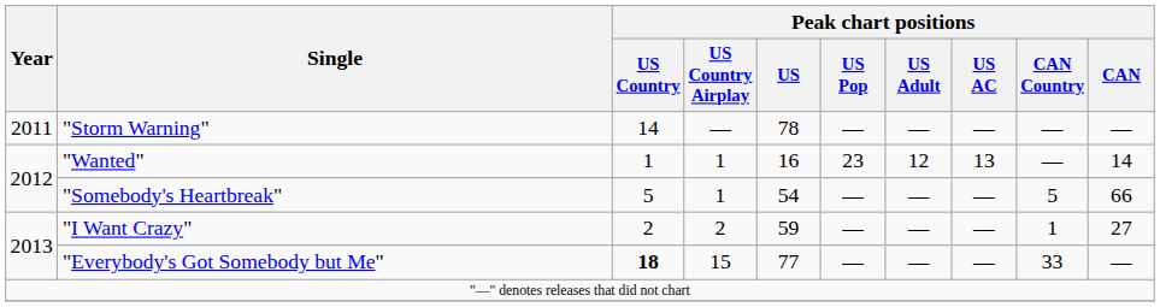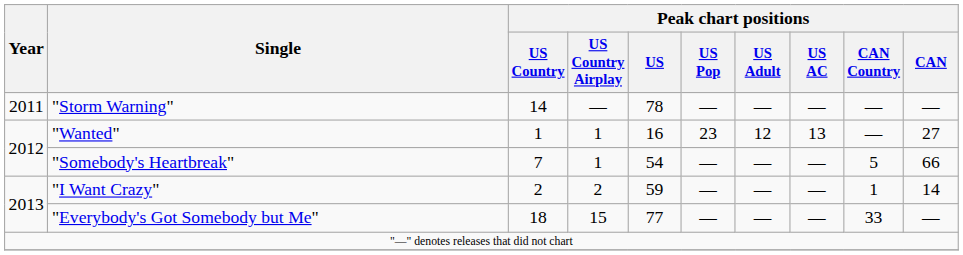 <table class="wikitable" style="text-align:center;">
 <tr>
 <th rowspan="2">Year</th>
 <th rowspan="2" style="width:28em;">Single</th>
 <th colspan="8">Peak chart positions</th>
 </tr>
 <tr style="font-size:smaller;">
 <th width="45"><a href='#'>US Country</a></th>
 <th width="45"><a href='#'>US Country Airplay</a></th>
 <th width="45"><a href='#'>US</a></th>
 <th width="45"><a href='#'>US<br>Pop</a></th>
 <th width="45"><a href='#'>US<br>Adult</a></th>
 <th width="45"><a href='#'>US<br>AC</a></th>
 <th width="45"><a href='#'>CAN Country</a><br></th>
 <th width="45"><a href='#'>CAN</a><br></th>
 </tr>
 <tr>
 <td>2011</td>
 <td align="left">"<a href='#'>Storm Warning</a>"</td>
 <td>14</td>
 <td>—</td>
 <td>78</td>
 <td>—</td>
 <td>—</td>
 <td>—</td>
 <td>—</td>
 <td>—</td>
 </tr>
 <tr>
 <td rowspan="2">2012</td>
 <td align="left">"<a href='#'>Wanted</a>"</td>
 <td>1</td>
 <td>1</td>
 <td>16</td>
 <td>23</td>
 <td>12</td>
 <td>13</td>
 <td>—</td>
-<td>14</td>
+<td>27</td>
 </tr>
 <tr>
 <td align="left">"<a href='#'>Somebody's Heartbreak</a>"</td>
-<td>5</td>
+<td>7</td>
 <td>1</td>
 <td>54</td>
 <td>—</td>
 <td>—</td>
 <td>—</td>
 <td>5</td>
 <td>66</td>
 </tr>
 <tr>
 <td rowspan="2">2013</td>
 <td align="left">"<a href='#'>I Want Crazy</a>"</td>
 <td>2</td>
 <td>2</td>
 <td>59</td>
 <td>—</td>
 <td>—</td>
 <td>—</td>
 <td>1</td>
-<td>27</td>
+<td>14</td>
 </tr>
 <tr>
 <td align="left">"<a href='#'>Everybody's Got Somebody but Me</a>" </td>
-<td><strong>18</strong></td>
+<td>18</td>
 <td>15</td>
 <td>77</td>
 <td>—</td>
 <td>—</td>
 <td>—</td>
 <td>33</td>
 <td>—</td>
 </tr>
 <tr>
 <td colspan="10" style="font-size:8pt">"—" denotes releases that did not chart</td>
 </tr>
 <tr>
 </tr>
 </table>
